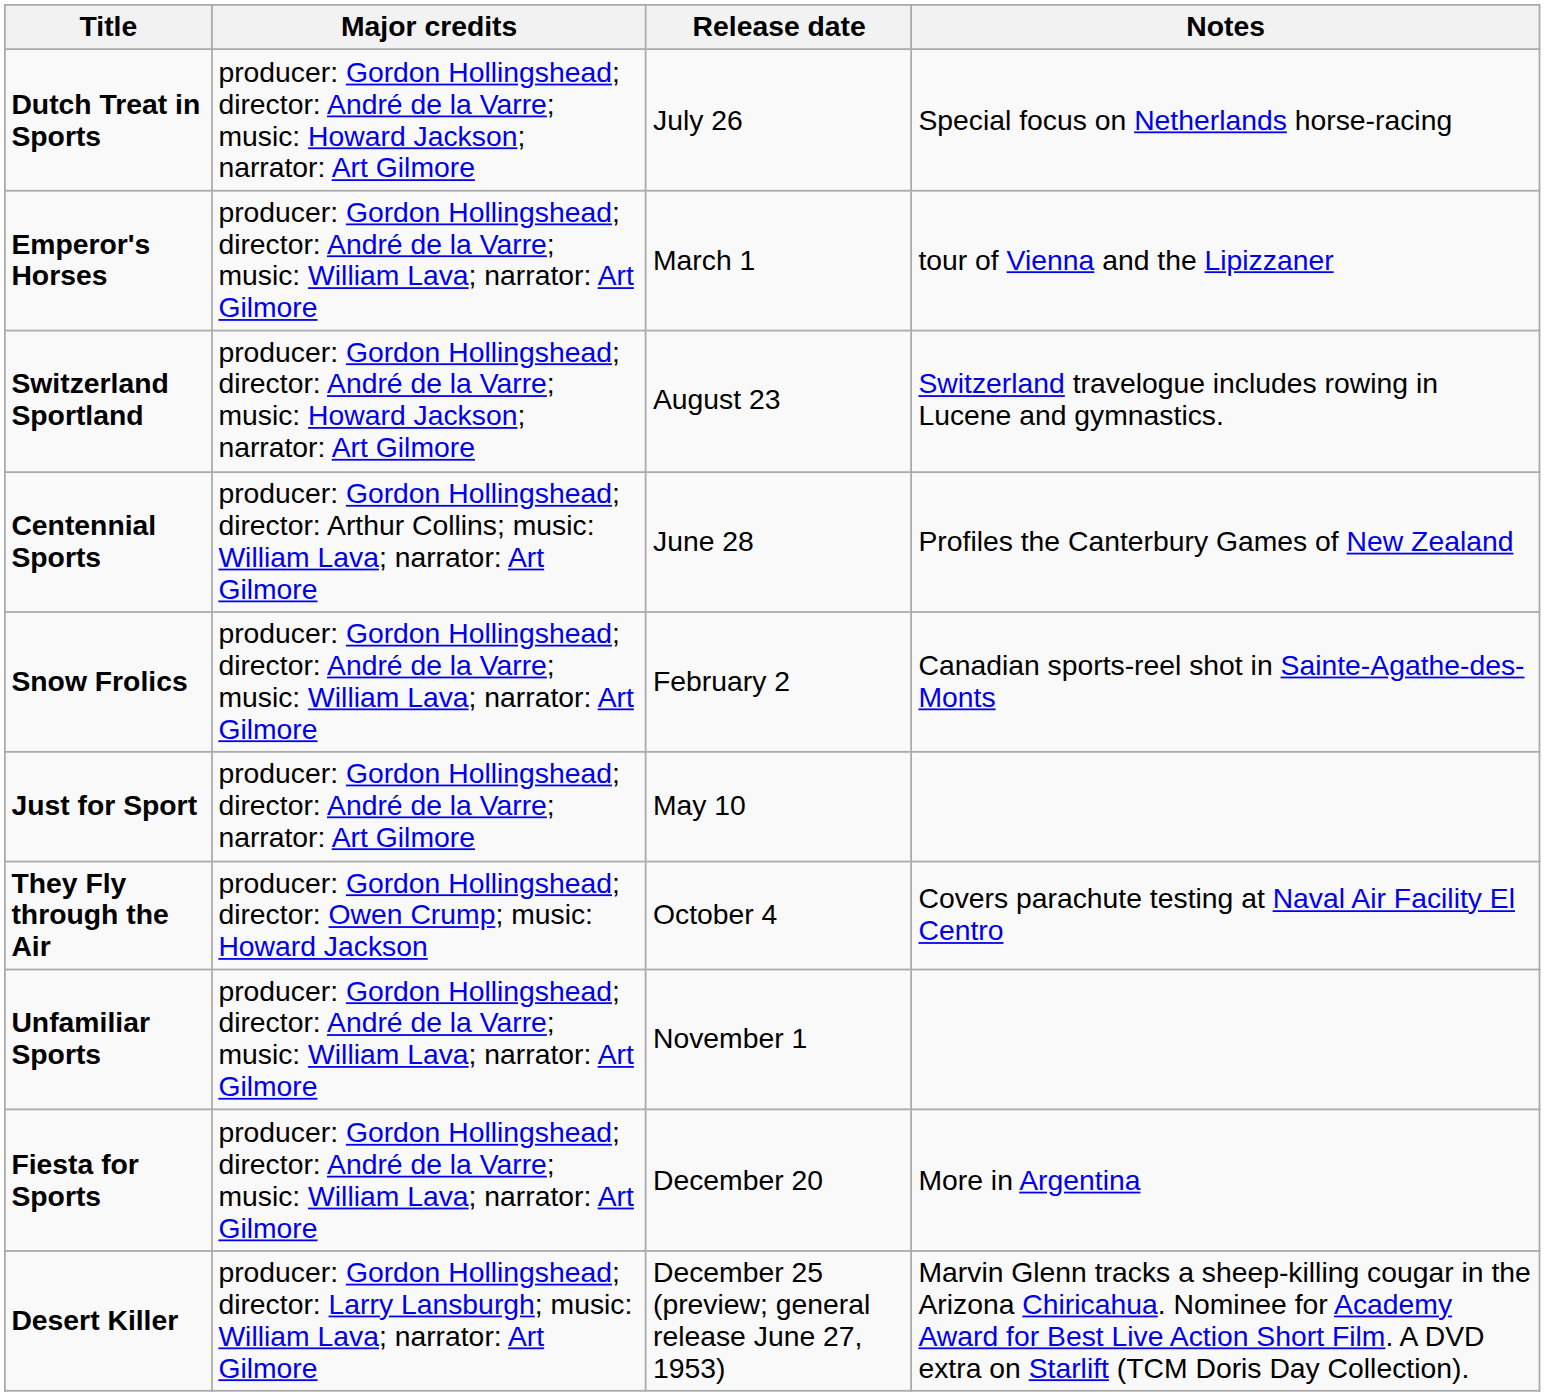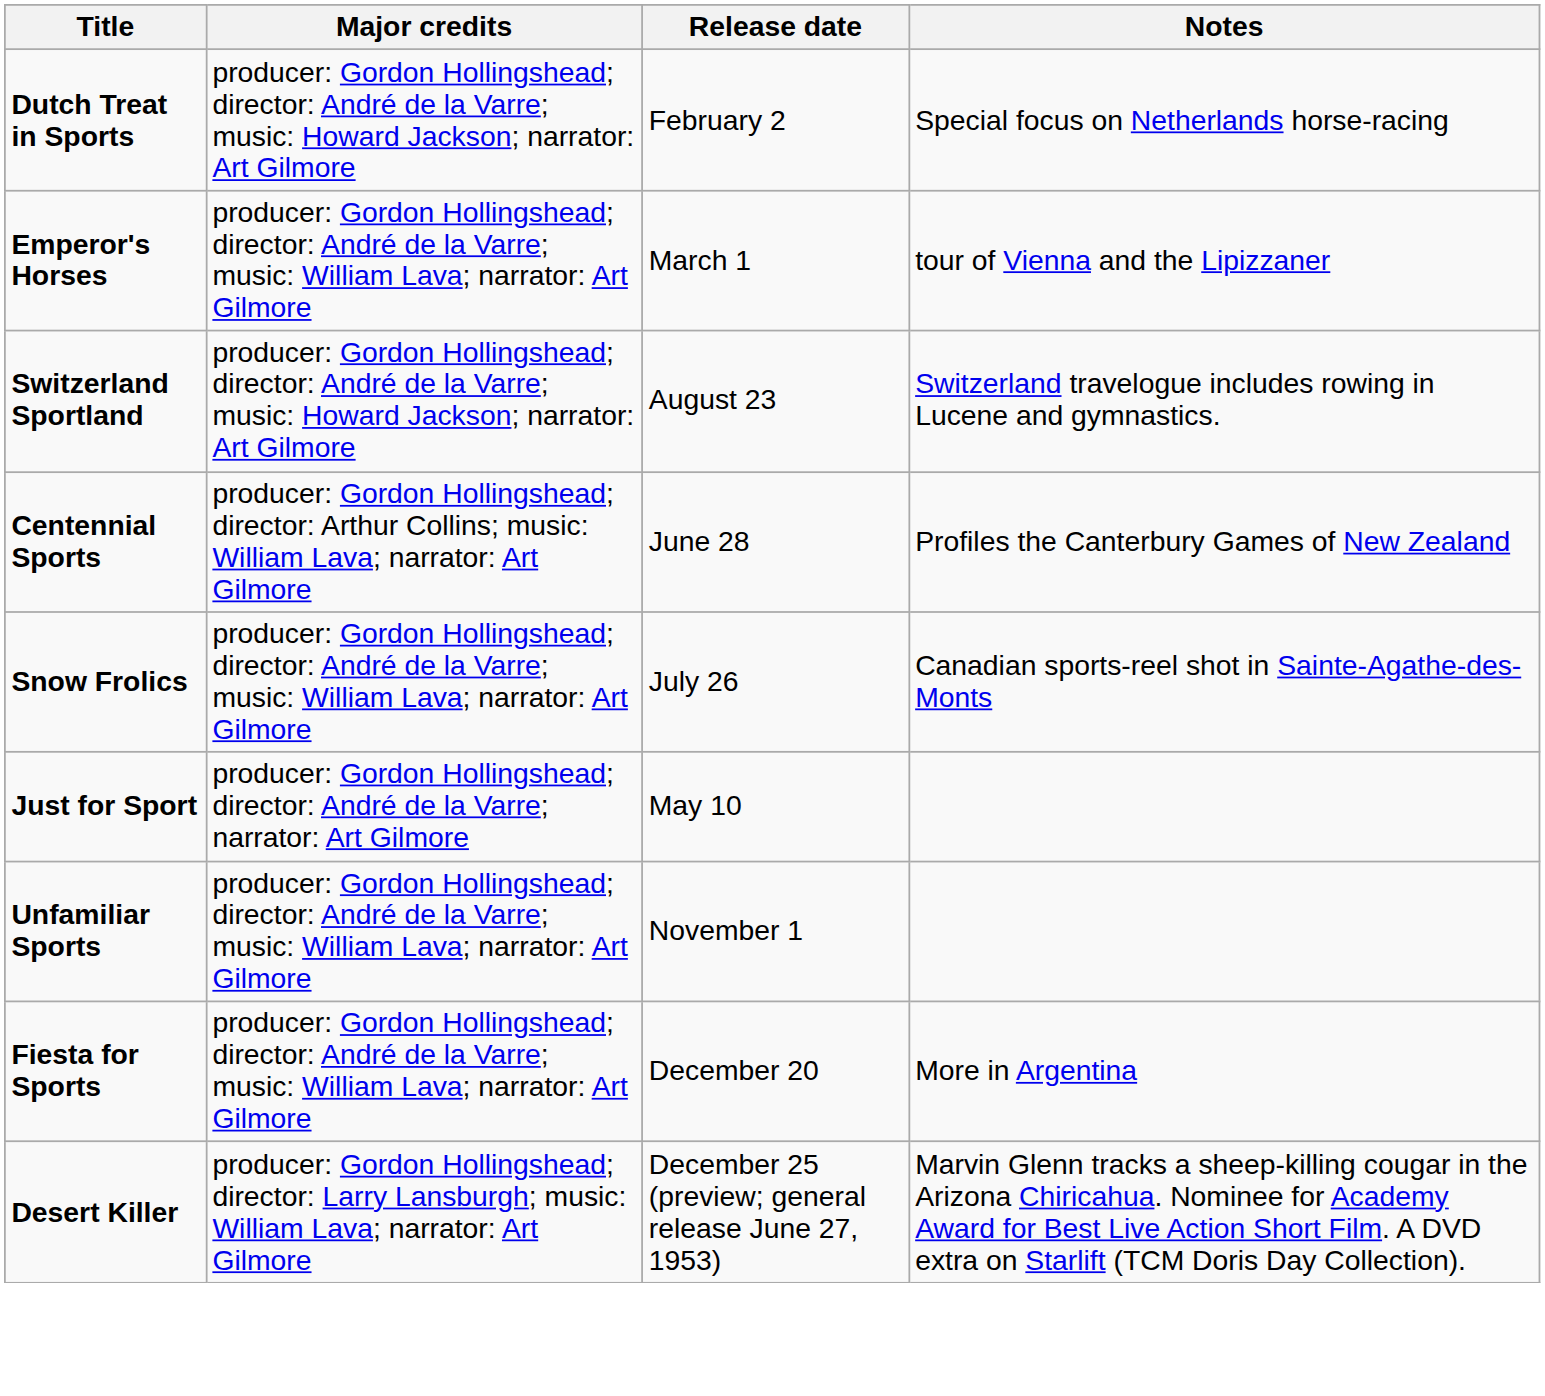 <table class="wikitable sortable" border="1">
 <tr>
 <th>Title</th>
 <th>Major credits</th>
 <th>Release date</th>
 <th>Notes</th>
 </tr>
 <tr>
 <td><strong>Dutch Treat in Sports</strong></td>
 <td>producer: <a href='#'>Gordon Hollingshead</a>; director: <a href='#'>André de la Varre</a>; music: <a href='#'>Howard Jackson</a>; narrator: <a href='#'>Art Gilmore</a></td>
-<td>July 26</td>
+<td>February 2</td>
 <td>Special focus on <a href='#'>Netherlands</a> horse-racing</td>
 </tr>
 <tr>
 <td><strong>Emperor's Horses</strong></td>
 <td>producer: <a href='#'>Gordon Hollingshead</a>; director: <a href='#'>André de la Varre</a>; music: <a href='#'>William Lava</a>; narrator: <a href='#'>Art Gilmore</a></td>
 <td>March 1</td>
 <td>tour of <a href='#'>Vienna</a> and the <a href='#'>Lipizzaner</a></td>
 </tr>
 <tr>
 <td><strong>Switzerland Sportland</strong></td>
 <td>producer: <a href='#'>Gordon Hollingshead</a>; director: <a href='#'>André de la Varre</a>; music: <a href='#'>Howard Jackson</a>; narrator: <a href='#'>Art Gilmore</a></td>
 <td>August 23</td>
 <td><a href='#'>Switzerland</a> travelogue includes rowing in Lucene and gymnastics.</td>
 </tr>
 <tr>
 <td><strong>Centennial Sports</strong></td>
 <td>producer: <a href='#'>Gordon Hollingshead</a>; director: Arthur Collins; music: <a href='#'>William Lava</a>; narrator: <a href='#'>Art Gilmore</a></td>
 <td>June 28</td>
 <td>Profiles the Canterbury Games of <a href='#'>New Zealand</a></td>
 </tr>
 <tr>
 <td><strong>Snow Frolics</strong></td>
 <td>producer: <a href='#'>Gordon Hollingshead</a>; director: <a href='#'>André de la Varre</a>; music: <a href='#'>William Lava</a>; narrator: <a href='#'>Art Gilmore</a></td>
-<td>February 2</td>
+<td>July 26</td>
 <td>Canadian sports-reel shot in <a href='#'>Sainte-Agathe-des-Monts</a></td>
 </tr>
 <tr>
 <td><strong>Just for Sport</strong></td>
 <td>producer: <a href='#'>Gordon Hollingshead</a>; director: <a href='#'>André de la Varre</a>; narrator: <a href='#'>Art Gilmore</a></td>
 <td>May 10</td>
 <td></td>
-</tr>
-<tr>
-<td><strong>They Fly through the Air</strong></td>
-<td>producer: <a href='#'>Gordon Hollingshead</a>; director: <a href='#'>Owen Crump</a>; music: <a href='#'>Howard Jackson</a></td>
-<td>October 4</td>
-<td>Covers parachute testing at <a href='#'>Naval Air Facility El Centro</a></td>
 </tr>
 <tr>
 <td><strong>Unfamiliar Sports</strong></td>
 <td>producer: <a href='#'>Gordon Hollingshead</a>; director: <a href='#'>André de la Varre</a>; music: <a href='#'>William Lava</a>; narrator: <a href='#'>Art Gilmore</a></td>
 <td>November 1</td>
 </tr>
 <tr>
 <td><strong>Fiesta for Sports</strong></td>
 <td>producer: <a href='#'>Gordon Hollingshead</a>; director: <a href='#'>André de la Varre</a>; music: <a href='#'>William Lava</a>; narrator: <a href='#'>Art Gilmore</a></td>
 <td>December 20</td>
 <td>More in <a href='#'>Argentina</a></td>
 </tr>
 <tr>
 <td><strong>Desert Killer</strong></td>
 <td>producer: <a href='#'>Gordon Hollingshead</a>; director: <a href='#'>Larry Lansburgh</a>; music: <a href='#'>William Lava</a>; narrator: <a href='#'>Art Gilmore</a></td>
 <td>December 25 (preview; general release June 27, 1953)</td>
 <td>Marvin Glenn tracks a sheep-killing cougar in the Arizona <a href='#'>Chiricahua</a>. Nominee for <a href='#'>Academy Award for Best Live Action Short Film</a>. A DVD extra on <a href='#'>Starlift</a> (TCM Doris Day Collection).</td>
 </tr>
 </table>
